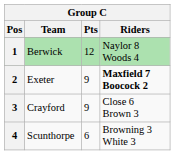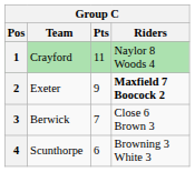 <table class="wikitable">
 <tr>
 <th colspan="4">Group C</th>
 </tr>
 <tr>
 <th width=20>Pos</th>
 <th width=80>Team</th>
 <th width=20>Pts</th>
 <th width=100>Riders</th>
 </tr>
 <tr style="background:#ACE1AF;">
 <th>1</th>
-<td>Berwick</td>
-<td>12</td>
+<td>Crayford</td>
+<td>11</td>
 <td>Naylor 8<br>Woods 4</td>
 </tr>
 <tr>
 <th>2</th>
 <td>Exeter</td>
 <td>9</td>
 <td><strong>Maxfield 7<br>Boocock 2</strong></td>
 </tr>
 <tr>
 <th>3</th>
-<td>Crayford</td>
-<td>9</td>
+<td>Berwick</td>
+<td>7</td>
 <td>Close 6<br>Brown 3</td>
 </tr>
 <tr>
 <th>4</th>
 <td>Scunthorpe</td>
 <td>6</td>
 <td>Browning 3<br>White 3</td>
 </tr>
 </table>
